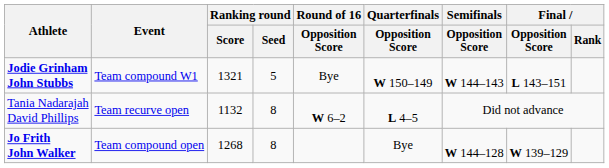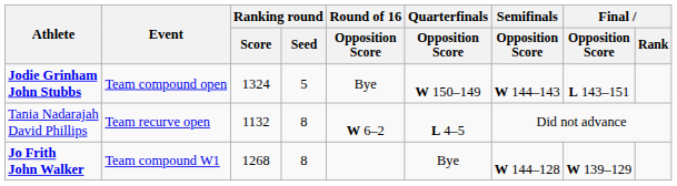 <table class="wikitable" style="font-size:90%">
 <tr>
 <th rowspan=2>Athlete</th>
 <th rowspan=2>Event</th>
 <th colspan="2">Ranking round</th>
 <th>Round of 16</th>
 <th>Quarterfinals</th>
 <th>Semifinals</th>
 <th colspan="2">Final / </th>
 </tr>
 <tr style="font-size:95%">
 <th>Score</th>
 <th>Seed</th>
 <th>Opposition<br>Score</th>
 <th>Opposition<br>Score</th>
 <th>Opposition<br>Score</th>
 <th>Opposition<br>Score</th>
 <th>Rank</th>
 </tr>
 <tr align=center>
 <td align=left><strong><a href='#'>Jodie Grinham</a><br><a href='#'>John Stubbs</a></strong></td>
-<td align=left><a href='#'>Team compound W1</a></td>
-<td>1321</td>
+<td align=left><a href='#'>Team compound open</a></td>
+<td>1324</td>
 <td>5</td>
 <td>Bye</td>
 <td><br><strong>W</strong> 150–149</td>
 <td><br><strong>W</strong> 144–143</td>
 <td><br><strong>L</strong> 143–151</td>
 <td></td>
 </tr>
 <tr align=center>
 <td align=left><a href='#'>Tania Nadarajah</a><br><a href='#'>David Phillips</a></td>
 <td align=left><a href='#'>Team recurve open</a></td>
 <td>1132</td>
 <td>8</td>
 <td><br><strong>W</strong> 6–2</td>
 <td><br><strong>L</strong> 4–5</td>
 <td colspan="3">Did not advance</td>
 </tr>
 <tr align=center>
 <td align=left><strong><a href='#'>Jo Frith</a><br><a href='#'>John Walker</a></strong></td>
-<td align=left><a href='#'>Team compound open</a></td>
+<td align=left><a href='#'>Team compound W1</a></td>
 <td>1268</td>
 <td>8</td>
 <td></td>
 <td>Bye</td>
 <td><br><strong>W</strong> 144–128</td>
 <td><br><strong>W</strong> 139–129</td>
 <td></td>
 </tr>
 </table>
